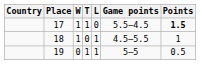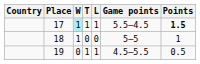 <table class="wikitable sortable" style="text-align:center">
 <tr>
 <th>Country</th>
 <th>Place</th>
 <th>W</th>
 <th>T</th>
 <th>L</th>
 <th>Game points</th>
 <th>Points</th>
 </tr>
 <tr>
 <td align=left></td>
 <td>17</td>
+<td style="background: paleturquoise;">1</td>
 <td>1</td>
 <td>1</td>
-<td>0</td>
 <td>5.5–4.5</td>
 <td><strong>1.5</strong></td>
 </tr>
 <tr>
 <td align=left></td>
 <td>18</td>
 <td>1</td>
 <td>0</td>
-<td>1</td>
-<td>4.5–5.5</td>
+<td>0</td>
+<td>5–5</td>
 <td>1</td>
 </tr>
 <tr>
 <td align=left></td>
 <td>19</td>
 <td>0</td>
 <td>1</td>
 <td>1</td>
-<td>5–5</td>
+<td>4.5–5.5</td>
 <td>0.5</td>
 </tr>
 </table>
